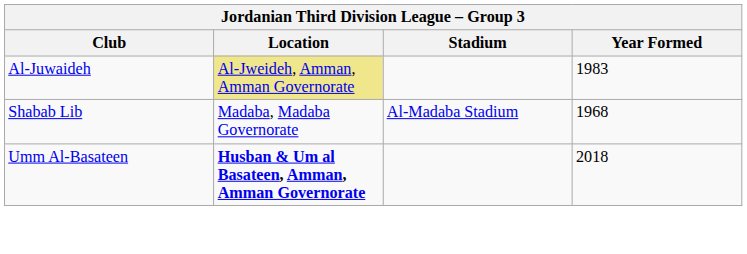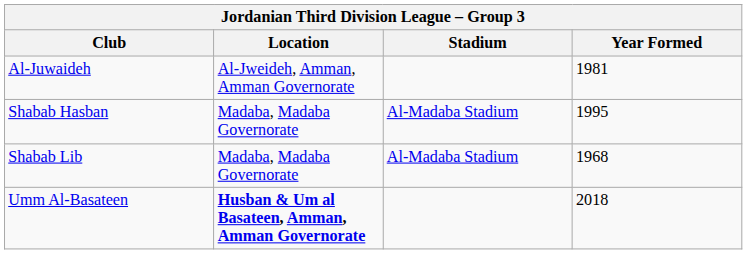 <table class="wikitable">
 <tr>
 <th colspan="4">Jordanian Third Division League – Group 3</th>
 </tr>
 <tr>
 <th style="width:200px;">Club</th>
 <th style="width:160px;">Location</th>
 <th style="width:180px;">Stadium</th>
 <th style="width:160px;">Year Formed</th>
 </tr>
 <tr style="vertical-align:top;">
 <td><a href='#'>Al-Juwaideh</a></td>
-<td style="background: khaki;"><a href='#'>Al-Jweideh</a>, <a href='#'>Amman</a>, <a href='#'>Amman Governorate</a></td>
+<td><a href='#'>Al-Jweideh</a>, <a href='#'>Amman</a>, <a href='#'>Amman Governorate</a></td>
 <td></td>
-<td>1983</td>
+<td>1981</td>
+</tr>
+<tr style="vertical-align:top;">
+<td><a href='#'>Shabab Hasban</a></td>
+<td><a href='#'>Madaba</a>, <a href='#'>Madaba Governorate</a></td>
+<td><a href='#'>Al-Madaba Stadium</a></td>
+<td>1995</td>
 </tr>
 <tr style="vertical-align:top;">
 <td><a href='#'>Shabab Lib</a></td>
 <td><a href='#'>Madaba</a>, <a href='#'>Madaba Governorate</a></td>
 <td><a href='#'>Al-Madaba Stadium</a></td>
 <td>1968</td>
 </tr>
 <tr style="vertical-align:top;">
 <td><a href='#'>Umm Al-Basateen</a></td>
 <td><strong><a href='#'>Husban & Um al Basateen</a>, <a href='#'>Amman</a>, <a href='#'>Amman Governorate</a></strong></td>
 <td></td>
 <td>2018</td>
 </tr>
 </table>
